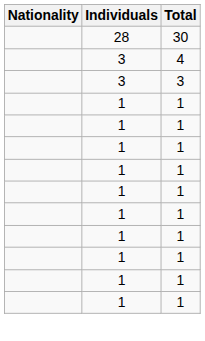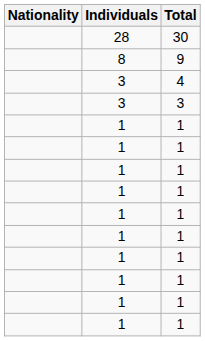 <table class="sortable wikitable">
 <tr>
 <th>Nationality</th>
 <th>Individuals</th>
 <th>Total</th>
 </tr>
 <tr>
 <td></td>
 <td align=center>28</td>
 <td align=center>30</td>
+</tr>
+<tr>
+<td></td>
+<td align=center>8</td>
+<td align=center>9</td>
 </tr>
 <tr>
 <td></td>
 <td align=center>3</td>
 <td align=center>4</td>
 </tr>
 <tr>
 <td></td>
 <td align=center>3</td>
 <td align=center>3</td>
 </tr>
 <tr>
 <td></td>
 <td align=center>1</td>
 <td align=center>1</td>
 </tr>
 <tr>
 <td></td>
 <td align=center>1</td>
 <td align=center>1</td>
 </tr>
 <tr>
 <td></td>
 <td align=center>1</td>
 <td align=center>1</td>
 </tr>
 <tr>
 <td></td>
 <td align=center>1</td>
 <td align=center>1</td>
 </tr>
 <tr>
 <td></td>
 <td align=center>1</td>
 <td align=center>1</td>
 </tr>
 <tr>
 <td></td>
 <td align=center>1</td>
 <td align=center>1</td>
 </tr>
 <tr>
 <td></td>
 <td align=center>1</td>
 <td align=center>1</td>
 </tr>
 <tr>
 <td></td>
 <td align=center>1</td>
 <td align=center>1</td>
 </tr>
 <tr>
 <td></td>
 <td align=center>1</td>
 <td align=center>1</td>
 </tr>
 <tr>
 <td></td>
 <td align=center>1</td>
 <td align=center>1</td>
 </tr>
 </table>
